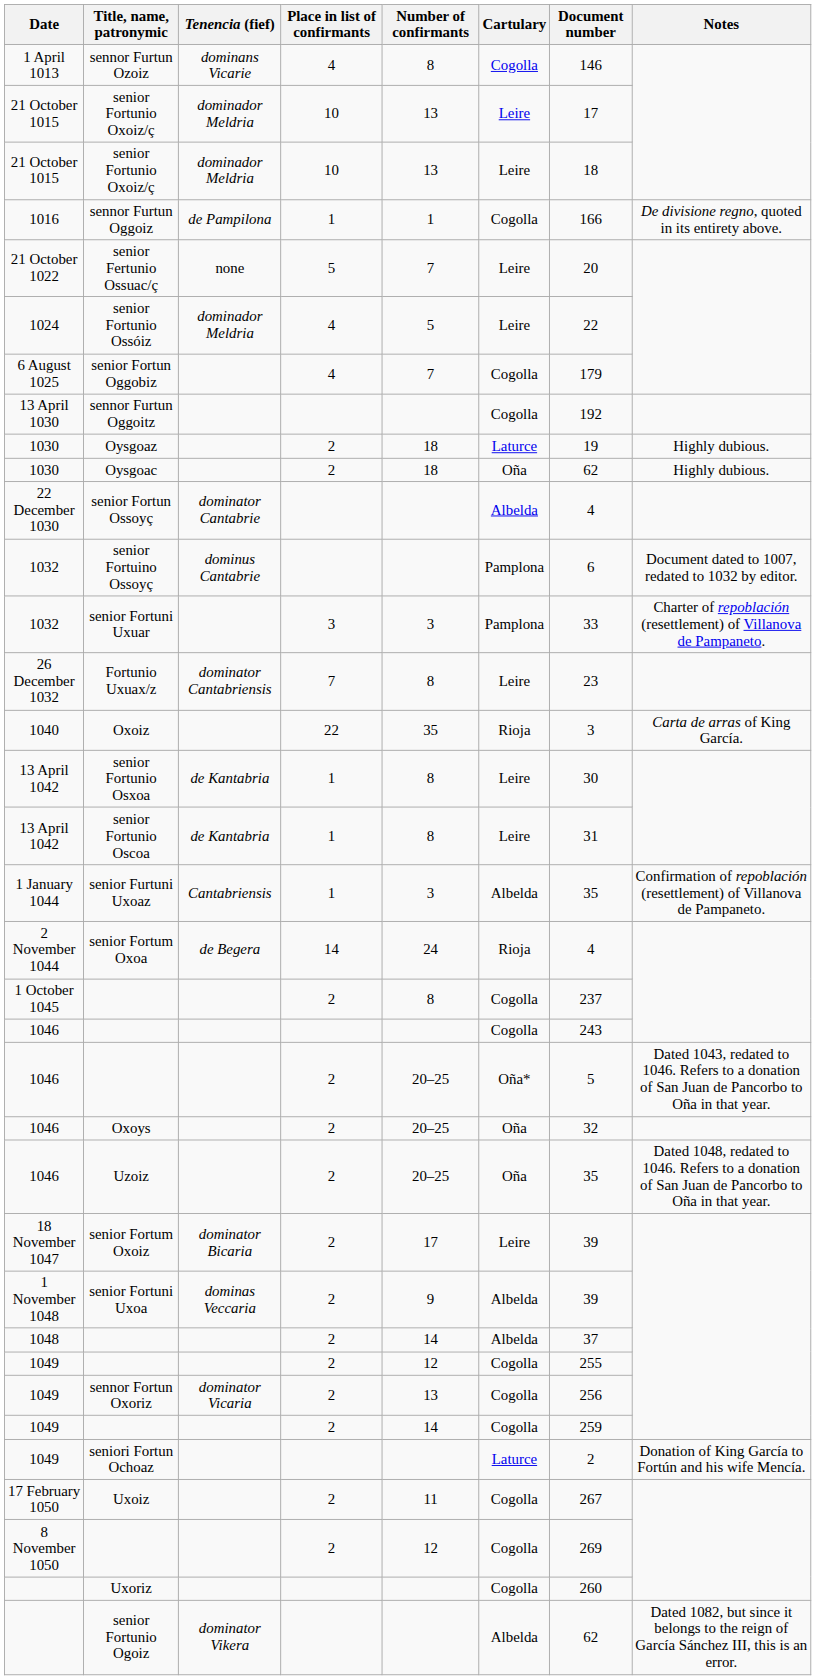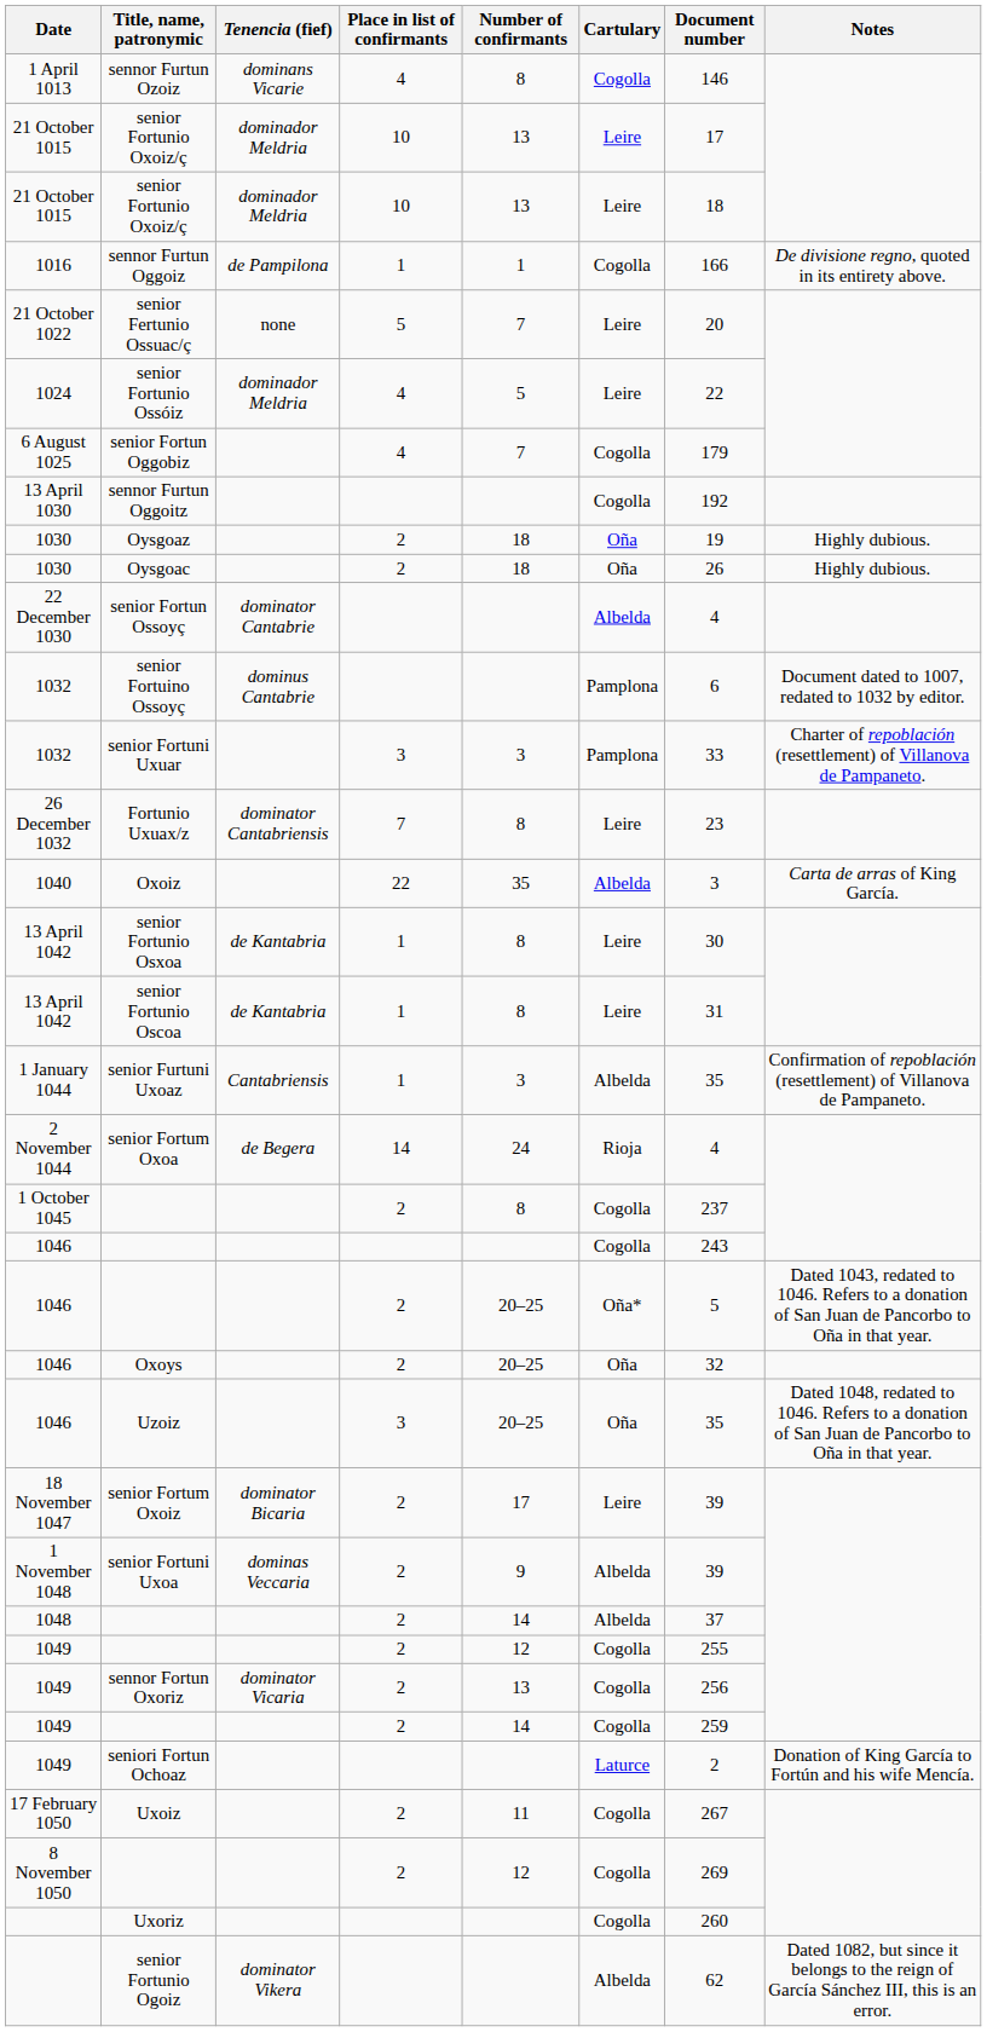 <table class="wikitable" style="text-align:center;">
 <tr>
 <th>Date</th>
 <th>Title, name, patronymic</th>
 <th><em>Tenencia</em> (fief)</th>
 <th>Place in list of confirmants</th>
 <th>Number of confirmants</th>
 <th>Cartulary</th>
 <th>Document number</th>
 <th>Notes</th>
 </tr>
 <tr>
 <td>1 April 1013</td>
 <td>sennor Furtun Ozoiz</td>
 <td><em>dominans Vicarie</em></td>
 <td>4</td>
 <td>8</td>
 <td><a href='#'>Cogolla</a></td>
 <td>146</td>
 </tr>
 <tr>
 <td>21 October 1015</td>
 <td>senior Fortunio Oxoiz/ç</td>
 <td><em>dominador Meldria</em></td>
 <td>10</td>
 <td>13</td>
 <td><a href='#'>Leire</a></td>
 <td>17</td>
 </tr>
 <tr>
 <td>21 October 1015</td>
 <td>senior Fortunio Oxoiz/ç</td>
 <td><em>dominador Meldria</em></td>
 <td>10</td>
 <td>13</td>
 <td>Leire</td>
 <td>18</td>
 </tr>
 <tr>
 <td>1016</td>
 <td>sennor Furtun Oggoiz</td>
 <td><em>de Pampilona</em></td>
 <td>1</td>
 <td>1</td>
 <td>Cogolla</td>
 <td>166</td>
 <td><em>De divisione regno</em>, quoted in its entirety above.</td>
 </tr>
 <tr>
 <td>21 October 1022</td>
 <td>senior Fertunio Ossuac/ç</td>
 <td>none</td>
 <td>5</td>
 <td>7</td>
 <td>Leire</td>
 <td>20</td>
 </tr>
 <tr>
 <td>1024</td>
 <td>senior Fortunio Ossóiz</td>
 <td><em>dominador Meldria</em></td>
 <td>4</td>
 <td>5</td>
 <td>Leire</td>
 <td>22</td>
 </tr>
 <tr>
 <td>6 August 1025</td>
 <td>senior Fortun Oggobiz</td>
 <td></td>
 <td>4</td>
 <td>7</td>
 <td>Cogolla</td>
 <td>179</td>
 </tr>
 <tr>
 <td>13 April 1030</td>
 <td>sennor Furtun Oggoitz</td>
 <td></td>
 <td></td>
 <td></td>
 <td>Cogolla</td>
 <td>192</td>
 <td></td>
 </tr>
 <tr>
 <td>1030</td>
 <td>Oysgoaz</td>
 <td></td>
 <td>2</td>
 <td>18</td>
-<td><a href='#'>Laturce</a></td>
+<td><a href='#'>Oña</a></td>
 <td>19</td>
 <td>Highly dubious.</td>
 </tr>
 <tr>
 <td>1030</td>
 <td>Oysgoac</td>
 <td></td>
 <td>2</td>
 <td>18</td>
 <td>Oña</td>
-<td>62</td>
+<td>26</td>
 <td>Highly dubious.</td>
 </tr>
 <tr>
 <td>22 December 1030</td>
 <td>senior Fortun Ossoyç</td>
 <td><em>dominator Cantabrie</em></td>
 <td></td>
 <td></td>
 <td><a href='#'>Albelda</a></td>
 <td>4</td>
 <td></td>
 </tr>
 <tr>
 <td>1032</td>
 <td>senior Fortuino Ossoyç</td>
 <td><em>dominus Cantabrie</em></td>
 <td></td>
 <td></td>
 <td>Pamplona</td>
 <td>6</td>
 <td>Document dated to 1007, redated to 1032 by editor.</td>
 </tr>
 <tr>
 <td>1032</td>
 <td>senior Fortuni Uxuar</td>
 <td></td>
 <td>3</td>
 <td>3</td>
 <td>Pamplona</td>
 <td>33</td>
 <td>Charter of <em><a href='#'>repoblación</a></em> (resettlement) of <a href='#'>Villanova de Pampaneto</a>.</td>
 </tr>
 <tr>
 <td>26 December 1032</td>
 <td>Fortunio Uxuax/z</td>
 <td><em>dominator Cantabriensis</em></td>
 <td>7</td>
 <td>8</td>
 <td>Leire</td>
 <td>23</td>
 <td></td>
 </tr>
 <tr>
 <td>1040</td>
 <td>Oxoiz</td>
 <td></td>
 <td>22</td>
 <td>35</td>
-<td>Rioja</td>
+<td><a href='#'>Albelda</a></td>
 <td>3</td>
 <td><em>Carta de arras</em> of King García.</td>
 </tr>
 <tr>
 <td>13 April 1042</td>
 <td>senior Fortunio Osxoa</td>
 <td><em>de Kantabria</em></td>
 <td>1</td>
 <td>8</td>
 <td>Leire</td>
 <td>30</td>
 </tr>
 <tr>
 <td>13 April 1042</td>
 <td>senior Fortunio Oscoa</td>
 <td><em>de Kantabria</em></td>
 <td>1</td>
 <td>8</td>
 <td>Leire</td>
 <td>31</td>
 </tr>
 <tr>
 <td>1 January 1044</td>
 <td>senior Furtuni Uxoaz</td>
 <td><em>Cantabriensis</em></td>
 <td>1</td>
 <td>3</td>
 <td>Albelda</td>
 <td>35</td>
 <td>Confirmation of <em>repoblación</em> (resettlement) of Villanova de Pampaneto.</td>
 </tr>
 <tr>
 <td>2 November 1044</td>
 <td>senior Fortum Oxoa</td>
 <td><em>de Begera</em></td>
 <td>14</td>
 <td>24</td>
 <td>Rioja</td>
 <td>4</td>
 </tr>
 <tr>
 <td>1 October 1045</td>
 <td></td>
 <td></td>
 <td>2</td>
 <td>8</td>
 <td>Cogolla</td>
 <td>237</td>
 </tr>
 <tr>
 <td>1046</td>
 <td></td>
 <td></td>
 <td></td>
 <td></td>
 <td>Cogolla</td>
 <td>243</td>
 </tr>
 <tr>
 <td>1046</td>
 <td></td>
 <td></td>
 <td>2</td>
 <td>20–25</td>
 <td>Oña*</td>
 <td>5</td>
 <td>Dated 1043, redated to 1046. Refers to a donation of San Juan de Pancorbo to Oña in that year.</td>
 </tr>
 <tr>
 <td>1046</td>
 <td>Oxoys</td>
 <td></td>
 <td>2</td>
 <td>20–25</td>
 <td>Oña</td>
 <td>32</td>
 </tr>
 <tr>
 <td>1046</td>
 <td>Uzoiz</td>
 <td></td>
-<td>2</td>
+<td>3</td>
 <td>20–25</td>
 <td>Oña</td>
 <td>35</td>
 <td>Dated 1048, redated to 1046. Refers to a donation of San Juan de Pancorbo to Oña in that year.</td>
 </tr>
 <tr>
 <td>18 November 1047</td>
 <td>senior Fortum Oxoiz</td>
 <td><em>dominator Bicaria</em></td>
 <td>2</td>
 <td>17</td>
 <td>Leire</td>
 <td>39</td>
 </tr>
 <tr>
 <td>1 November 1048</td>
 <td>senior Fortuni Uxoa</td>
 <td><em>dominas Veccaria</em></td>
 <td>2</td>
 <td>9</td>
 <td>Albelda</td>
 <td>39</td>
 </tr>
 <tr>
 <td>1048</td>
 <td></td>
 <td></td>
 <td>2</td>
 <td>14</td>
 <td>Albelda</td>
 <td>37</td>
 </tr>
 <tr>
 <td>1049</td>
 <td></td>
 <td></td>
 <td>2</td>
 <td>12</td>
 <td>Cogolla</td>
 <td>255</td>
 </tr>
 <tr>
 <td>1049</td>
 <td>sennor Fortun Oxoriz</td>
 <td><em>dominator Vicaria</em></td>
 <td>2</td>
 <td>13</td>
 <td>Cogolla</td>
 <td>256</td>
 </tr>
 <tr>
 <td>1049</td>
 <td></td>
 <td></td>
 <td>2</td>
 <td>14</td>
 <td>Cogolla</td>
 <td>259</td>
 </tr>
 <tr>
 <td>1049</td>
 <td>seniori Fortun Ochoaz</td>
 <td></td>
 <td></td>
 <td></td>
 <td><a href='#'>Laturce</a></td>
 <td>2</td>
 <td>Donation of King García to Fortún and his wife Mencía.</td>
 </tr>
 <tr>
 <td>17 February 1050</td>
 <td>Uxoiz</td>
 <td></td>
 <td>2</td>
 <td>11</td>
 <td>Cogolla</td>
 <td>267</td>
 </tr>
 <tr>
 <td>8 November 1050</td>
 <td></td>
 <td></td>
 <td>2</td>
 <td>12</td>
 <td>Cogolla</td>
 <td>269</td>
 </tr>
 <tr>
 <td></td>
 <td>Uxoriz</td>
 <td></td>
 <td></td>
 <td></td>
 <td>Cogolla</td>
 <td>260</td>
 </tr>
 <tr>
 <td></td>
 <td>senior Fortunio Ogoiz</td>
 <td><em>dominator Vikera</em></td>
 <td></td>
 <td></td>
 <td>Albelda</td>
 <td>62</td>
 <td>Dated 1082, but since it belongs to the reign of García Sánchez III, this is an error.</td>
 </tr>
 </table>
